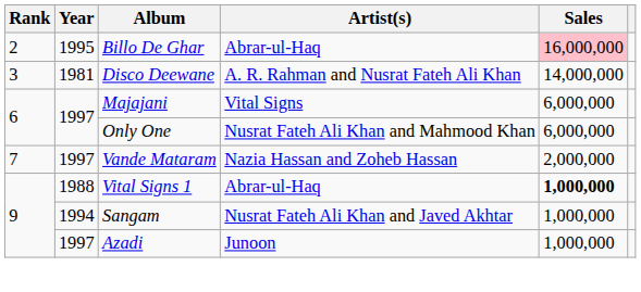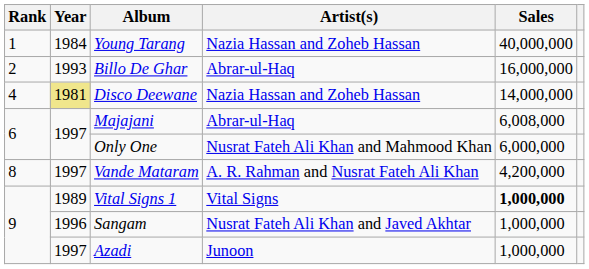 <table class="wikitable sortable">
 <tr>
 <th scope="col">Rank</th>
 <th scope="col">Year</th>
 <th scope="col">Album</th>
 <th scope="col">Artist(s)</th>
 <th scope="col">Sales</th>
 <th scope="col"></th>
 </tr>
 <tr>
-<td>2</td>
-<td>1995</td>
-<td><em><a href='#'>Billo De Ghar</a></em></td>
-<td><a href='#'>Abrar-ul-Haq</a></td>
-<td style="background: pink;">16,000,000</td>
+<td>1</td>
+<td>1984</td>
+<td><em><a href='#'>Young Tarang</a></em></td>
+<td><a href='#'>Nazia Hassan and Zoheb Hassan</a></td>
+<td>40,000,000</td>
 <td></td>
 </tr>
 <tr>
-<td>3</td>
-<td>1981</td>
+<td>2</td>
+<td>1993</td>
+<td><em><a href='#'>Billo De Ghar</a></em></td>
+<td><a href='#'>Abrar-ul-Haq</a></td>
+<td>16,000,000</td>
+<td></td>
+</tr>
+<tr>
+<td>4</td>
+<td style="background: khaki;">1981</td>
 <td><em><a href='#'>Disco Deewane</a></em></td>
-<td><a href='#'>A. R. Rahman</a> and <a href='#'>Nusrat Fateh Ali Khan</a></td>
+<td><a href='#'>Nazia Hassan and Zoheb Hassan</a></td>
 <td>14,000,000</td>
 <td></td>
 </tr>
 <tr>
 <td rowspan="2">6</td>
 <td rowspan="2">1997</td>
 <td><em><a href='#'>Majajani</a></em></td>
-<td><a href='#'>Vital Signs</a></td>
-<td>6,000,000</td>
+<td><a href='#'>Abrar-ul-Haq</a></td>
+<td>6,008,000</td>
 <td></td>
 </tr>
 <tr>
 <td><em>Only One</em></td>
 <td><a href='#'>Nusrat Fateh Ali Khan</a> and Mahmood Khan</td>
 <td>6,000,000</td>
 <td></td>
 </tr>
 <tr>
-<td>7</td>
+<td>8</td>
 <td>1997</td>
 <td><em><a href='#'>Vande Mataram</a></em></td>
-<td><a href='#'>Nazia Hassan and Zoheb Hassan</a></td>
-<td>2,000,000</td>
+<td><a href='#'>A. R. Rahman</a> and <a href='#'>Nusrat Fateh Ali Khan</a></td>
+<td>4,200,000</td>
 <td></td>
 </tr>
 <tr>
 <td rowspan="3">9</td>
-<td>1988</td>
+<td>1989</td>
 <td><em><a href='#'>Vital Signs 1</a></em></td>
-<td><a href='#'>Abrar-ul-Haq</a></td>
+<td><a href='#'>Vital Signs</a></td>
 <td><strong>1,000,000</strong></td>
 <td></td>
 </tr>
 <tr>
-<td>1994</td>
+<td>1996</td>
 <td><em>Sangam</em></td>
 <td><a href='#'>Nusrat Fateh Ali Khan</a> and <a href='#'>Javed Akhtar</a></td>
 <td>1,000,000</td>
 <td></td>
 </tr>
 <tr>
 <td>1997</td>
 <td><em><a href='#'>Azadi</a></em></td>
 <td><a href='#'>Junoon</a></td>
 <td>1,000,000</td>
 <td></td>
 </tr>
 </table>
